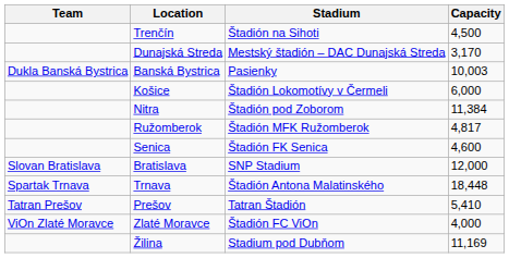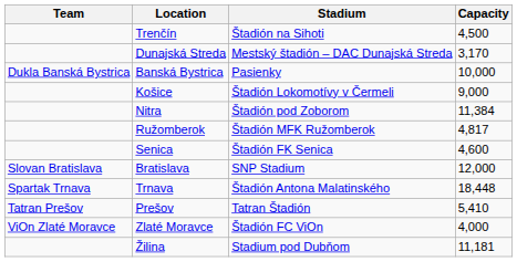 <table class="wikitable sortable">
 <tr>
 <th>Team</th>
 <th>Location</th>
 <th>Stadium</th>
 <th>Capacity</th>
 </tr>
 <tr>
 <td></td>
 <td><a href='#'>Trenčín</a></td>
 <td><a href='#'>Štadión na Sihoti</a></td>
 <td>4,500</td>
 </tr>
 <tr>
 <td></td>
 <td><a href='#'>Dunajská Streda</a></td>
 <td><a href='#'>Mestský štadión – DAC Dunajská Streda</a></td>
 <td>3,170</td>
 </tr>
 <tr>
 <td><a href='#'>Dukla Banská Bystrica</a></td>
 <td><a href='#'>Banská Bystrica</a></td>
 <td><a href='#'>Pasienky</a></td>
-<td>10,003</td>
+<td>10,000</td>
 </tr>
 <tr>
 <td></td>
 <td><a href='#'>Košice</a></td>
 <td><a href='#'>Štadión Lokomotívy v Čermeli</a></td>
-<td>6,000</td>
+<td>9,000</td>
 </tr>
 <tr>
 <td></td>
 <td><a href='#'>Nitra</a></td>
 <td><a href='#'>Štadión pod Zoborom</a></td>
 <td>11,384</td>
 </tr>
 <tr>
 <td></td>
 <td><a href='#'>Ružomberok</a></td>
 <td><a href='#'>Štadión MFK Ružomberok</a></td>
 <td>4,817</td>
 </tr>
 <tr>
 <td></td>
 <td><a href='#'>Senica</a></td>
 <td><a href='#'>Štadión FK Senica</a></td>
 <td>4,600</td>
 </tr>
 <tr>
 <td><a href='#'>Slovan Bratislava</a></td>
 <td><a href='#'>Bratislava</a></td>
 <td><a href='#'>SNP Stadium</a></td>
 <td>12,000</td>
 </tr>
 <tr>
 <td><a href='#'>Spartak Trnava</a></td>
 <td><a href='#'>Trnava</a></td>
 <td><a href='#'>Štadión Antona Malatinského</a></td>
 <td>18,448</td>
 </tr>
 <tr>
 <td><a href='#'>Tatran Prešov</a></td>
 <td><a href='#'>Prešov</a></td>
 <td><a href='#'>Tatran Štadión</a></td>
 <td>5,410</td>
 </tr>
 <tr>
 <td><a href='#'>ViOn Zlaté Moravce</a></td>
 <td><a href='#'>Zlaté Moravce</a></td>
 <td><a href='#'>Štadión FC ViOn</a></td>
 <td>4,000</td>
 </tr>
 <tr>
 <td></td>
 <td><a href='#'>Žilina</a></td>
 <td><a href='#'>Stadium pod Dubňom</a></td>
-<td>11,169</td>
+<td>11,181</td>
 </tr>
 </table>
